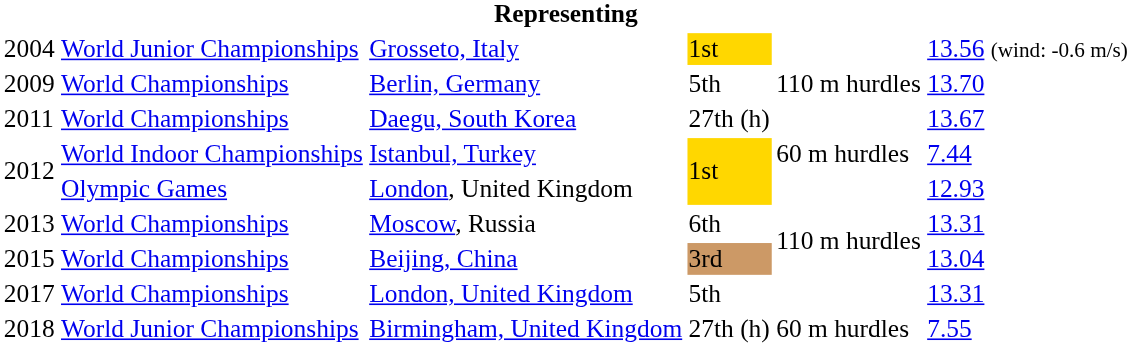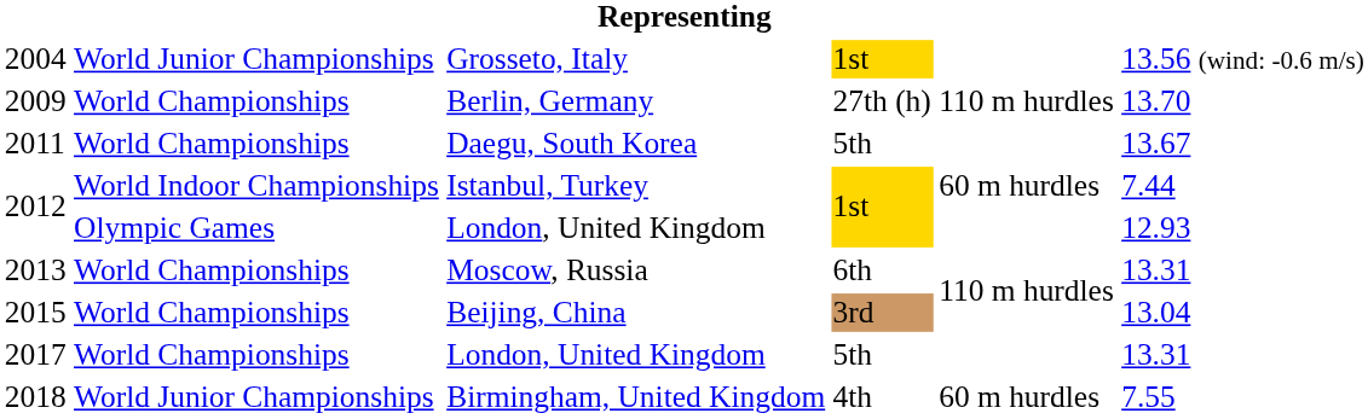 <table>
 <tr>
 <th colspan="6">Representing </th>
 </tr>
 <tr>
 <td>2004</td>
 <td><a href='#'>World Junior Championships</a></td>
 <td><a href='#'>Grosseto, Italy</a></td>
 <td bgcolor=gold>1st</td>
 <td rowspan=3>110 m hurdles</td>
 <td><a href='#'>13.56</a> <small>(wind: -0.6 m/s)</small></td>
 </tr>
 <tr>
 <td>2009</td>
 <td><a href='#'>World Championships</a></td>
 <td><a href='#'>Berlin, Germany</a></td>
-<td>5th</td>
+<td>27th (h)</td>
 <td><a href='#'>13.70</a></td>
 </tr>
 <tr>
 <td>2011</td>
 <td><a href='#'>World Championships</a></td>
 <td><a href='#'>Daegu, South Korea</a></td>
-<td>27th (h)</td>
+<td>5th</td>
 <td><a href='#'>13.67</a></td>
 </tr>
 <tr>
 <td rowspan=2>2012</td>
 <td><a href='#'>World Indoor Championships</a></td>
 <td><a href='#'>Istanbul, Turkey</a></td>
 <td rowspan="2" style="background:gold;">1st</td>
 <td>60 m hurdles</td>
 <td><a href='#'>7.44</a></td>
 </tr>
 <tr>
 <td><a href='#'>Olympic Games</a></td>
 <td><a href='#'>London</a>, United Kingdom</td>
 <td rowspan=4>110 m hurdles</td>
 <td><a href='#'>12.93</a></td>
 </tr>
 <tr>
 <td>2013</td>
 <td><a href='#'>World Championships</a></td>
 <td><a href='#'>Moscow</a>, Russia</td>
 <td>6th</td>
 <td><a href='#'>13.31</a></td>
 </tr>
 <tr>
 <td>2015</td>
 <td><a href='#'>World Championships</a></td>
 <td><a href='#'>Beijing, China</a></td>
 <td style="background:#c96;">3rd</td>
 <td><a href='#'>13.04</a></td>
 </tr>
 <tr>
 <td>2017</td>
 <td><a href='#'>World Championships</a></td>
 <td><a href='#'>London, United Kingdom</a></td>
 <td>5th</td>
 <td><a href='#'>13.31</a></td>
 </tr>
 <tr>
 <td>2018</td>
 <td><a href='#'>World Junior Championships</a></td>
 <td><a href='#'>Birmingham, United Kingdom</a></td>
-<td>27th (h)</td>
+<td>4th</td>
 <td>60 m hurdles</td>
 <td><a href='#'>7.55</a></td>
 </tr>
 </table>
